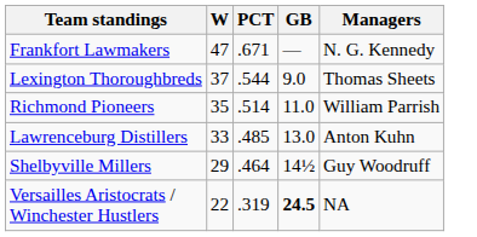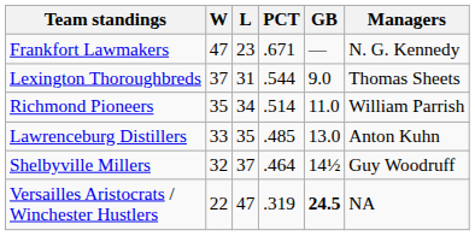 <table class="wikitable">
 <tr>
 <th>Team standings</th>
 <th>W</th>
+<th>L</th>
 <th>PCT</th>
 <th>GB</th>
 <th>Managers</th>
 </tr>
 <tr>
 <td><a href='#'>Frankfort Lawmakers</a></td>
 <td>47</td>
+<td>23</td>
 <td>.671</td>
 <td>—</td>
 <td>N. G. Kennedy</td>
 </tr>
 <tr>
 <td><a href='#'>Lexington Thoroughbreds</a></td>
 <td>37</td>
+<td>31</td>
 <td>.544</td>
 <td>9.0</td>
 <td>Thomas Sheets</td>
 </tr>
 <tr>
 <td><a href='#'>Richmond Pioneers</a></td>
 <td>35</td>
+<td>34</td>
 <td>.514</td>
 <td>11.0</td>
 <td>William Parrish</td>
 </tr>
 <tr>
 <td><a href='#'>Lawrenceburg Distillers</a></td>
 <td>33</td>
+<td>35</td>
 <td>.485</td>
 <td>13.0</td>
 <td>Anton Kuhn</td>
 </tr>
 <tr>
 <td><a href='#'>Shelbyville Millers</a></td>
-<td>29</td>
+<td>32</td>
+<td>37</td>
 <td>.464</td>
 <td>14½</td>
 <td>Guy Woodruff</td>
 </tr>
 <tr>
 <td><a href='#'>Versailles Aristocrats</a> /<br> <a href='#'>Winchester Hustlers</a></td>
 <td>22</td>
+<td>47</td>
 <td>.319</td>
 <td><strong>24.5</strong></td>
 <td>NA</td>
 </tr>
 </table>
